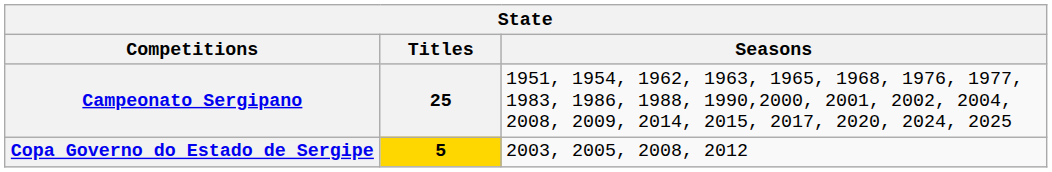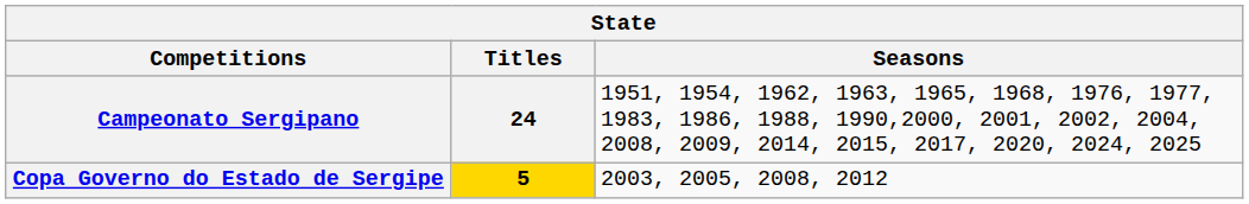 <table class="wikitable">
 <tr>
 <th colspan="3">State</th>
 </tr>
 <tr>
 <th style="width:260px">Competitions</th>
 <th style="width:80px">Titles</th>
 <th style="width:380px">Seasons</th>
 </tr>
 <tr>
 <th style="text-align:center"><a href='#'>Campeonato Sergipano</a></th>
-<th style="text-align:center"><strong>25</strong></th>
+<th style="text-align:center"><strong>24</strong></th>
 <td align="left">1951, 1954, 1962, 1963, 1965, 1968, 1976, 1977, 1983, 1986, 1988, 1990,2000, 2001, 2002, 2004, 2008, 2009, 2014, 2015, 2017, 2020, 2024, 2025</td>
 </tr>
 <tr>
 <th><a href='#'>Copa Governo do Estado de Sergipe</a></th>
 <td bgcolor="gold" style="text-align:center"><strong>5</strong></td>
 <td align="left">2003, 2005, 2008, 2012</td>
 </tr>
 </table>
